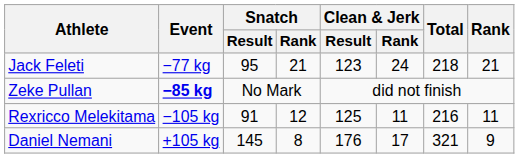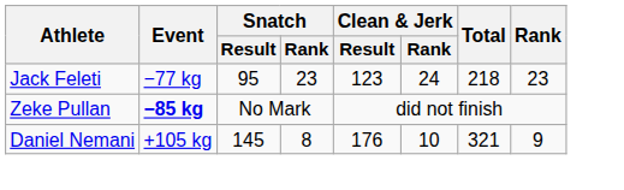 <table class="wikitable" style="font-size:90%">
 <tr>
 <th rowspan=2>Athlete</th>
 <th rowspan=2>Event</th>
 <th colspan="2">Snatch</th>
 <th colspan="2">Clean & Jerk</th>
 <th rowspan="2">Total</th>
 <th rowspan="2">Rank</th>
 </tr>
 <tr style="font-size:95%">
 <th>Result</th>
 <th>Rank</th>
 <th>Result</th>
 <th>Rank</th>
 </tr>
 <tr align=center>
 <td align=left><a href='#'>Jack Feleti</a></td>
 <td align=left><a href='#'>−77 kg</a></td>
 <td>95</td>
-<td>21</td>
+<td>23</td>
 <td>123</td>
 <td>24</td>
 <td>218</td>
-<td>21</td>
+<td>23</td>
 </tr>
 <tr align=center>
 <td align=left><a href='#'>Zeke Pullan</a></td>
 <td align=left><strong><a href='#'>−85 kg</a></strong></td>
 <td colspan=2>No Mark</td>
 <td colspan=4>did not finish</td>
 </tr>
 <tr align=center>
-<td align=left><a href='#'>Rexricco Melekitama</a></td>
-<td align=left><a href='#'>−105 kg</a></td>
-<td>91</td>
-<td>12</td>
-<td>125</td>
-<td>11</td>
-<td>216</td>
-<td>11</td>
-</tr>
-<tr align=center>
 <td align=left><a href='#'>Daniel Nemani</a></td>
 <td align=left><a href='#'>+105 kg</a></td>
 <td>145</td>
 <td>8</td>
 <td>176</td>
-<td>17</td>
+<td>10</td>
 <td>321</td>
 <td>9</td>
 </tr>
 </table>
